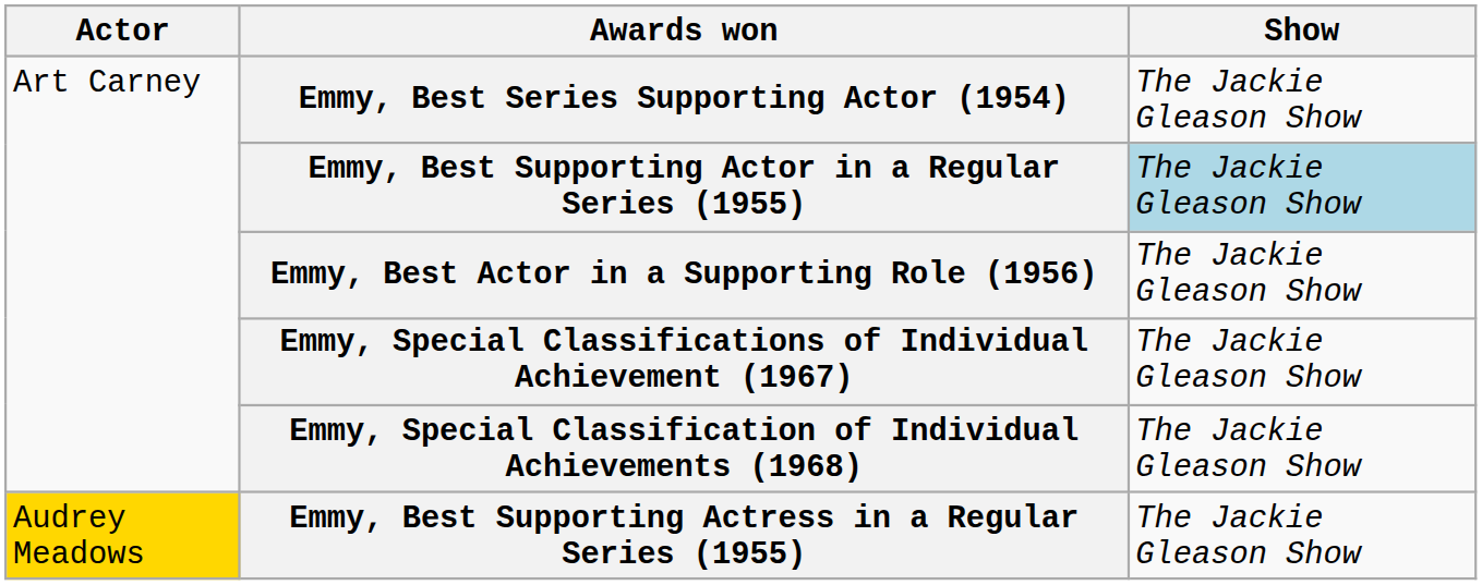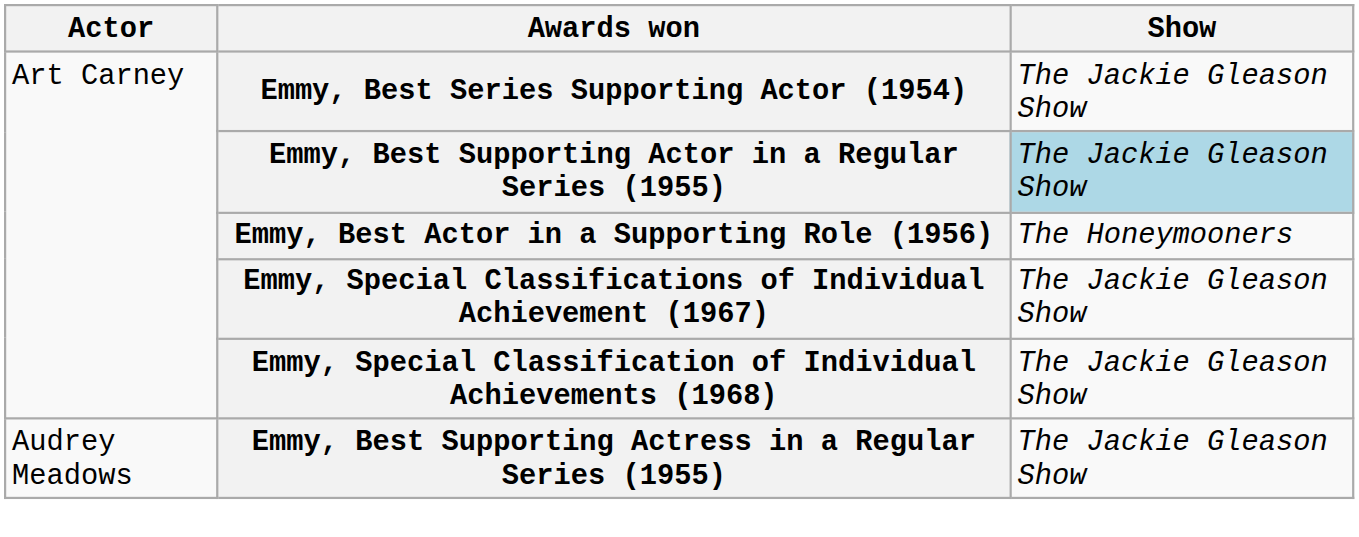 <table class="wikitable plainrowheaders">
 <tr>
 <th scope="col">Actor</th>
 <th scope="col">Awards won</th>
 <th scope="col">Show</th>
 </tr>
 <tr>
 <td rowspan="5" style="vertical-align:top;">Art Carney</td>
 <th scope="row">Emmy, Best Series Supporting Actor (1954)</th>
 <td><em>The Jackie Gleason Show</em></td>
 </tr>
 <tr>
 <th scope="row">Emmy, Best Supporting Actor in a Regular Series (1955)</th>
 <td style="background: lightblue;"><em>The Jackie Gleason Show</em></td>
 </tr>
 <tr>
 <th scope="row">Emmy, Best Actor in a Supporting Role (1956)</th>
-<td><em>The Jackie Gleason Show</em></td>
+<td><em>The Honeymooners</em></td>
 </tr>
 <tr>
 <th scope="row">Emmy, Special Classifications of Individual Achievement (1967)</th>
 <td><em>The Jackie Gleason Show</em></td>
 </tr>
 <tr>
 <th scope="row">Emmy, Special Classification of Individual Achievements (1968)</th>
 <td><em>The Jackie Gleason Show</em></td>
 </tr>
 <tr>
-<td style="background: gold;">Audrey Meadows</td>
+<td>Audrey Meadows</td>
 <th scope="row">Emmy, Best Supporting Actress in a Regular Series (1955)</th>
 <td><em>The Jackie Gleason Show</em></td>
 </tr>
 </table>
